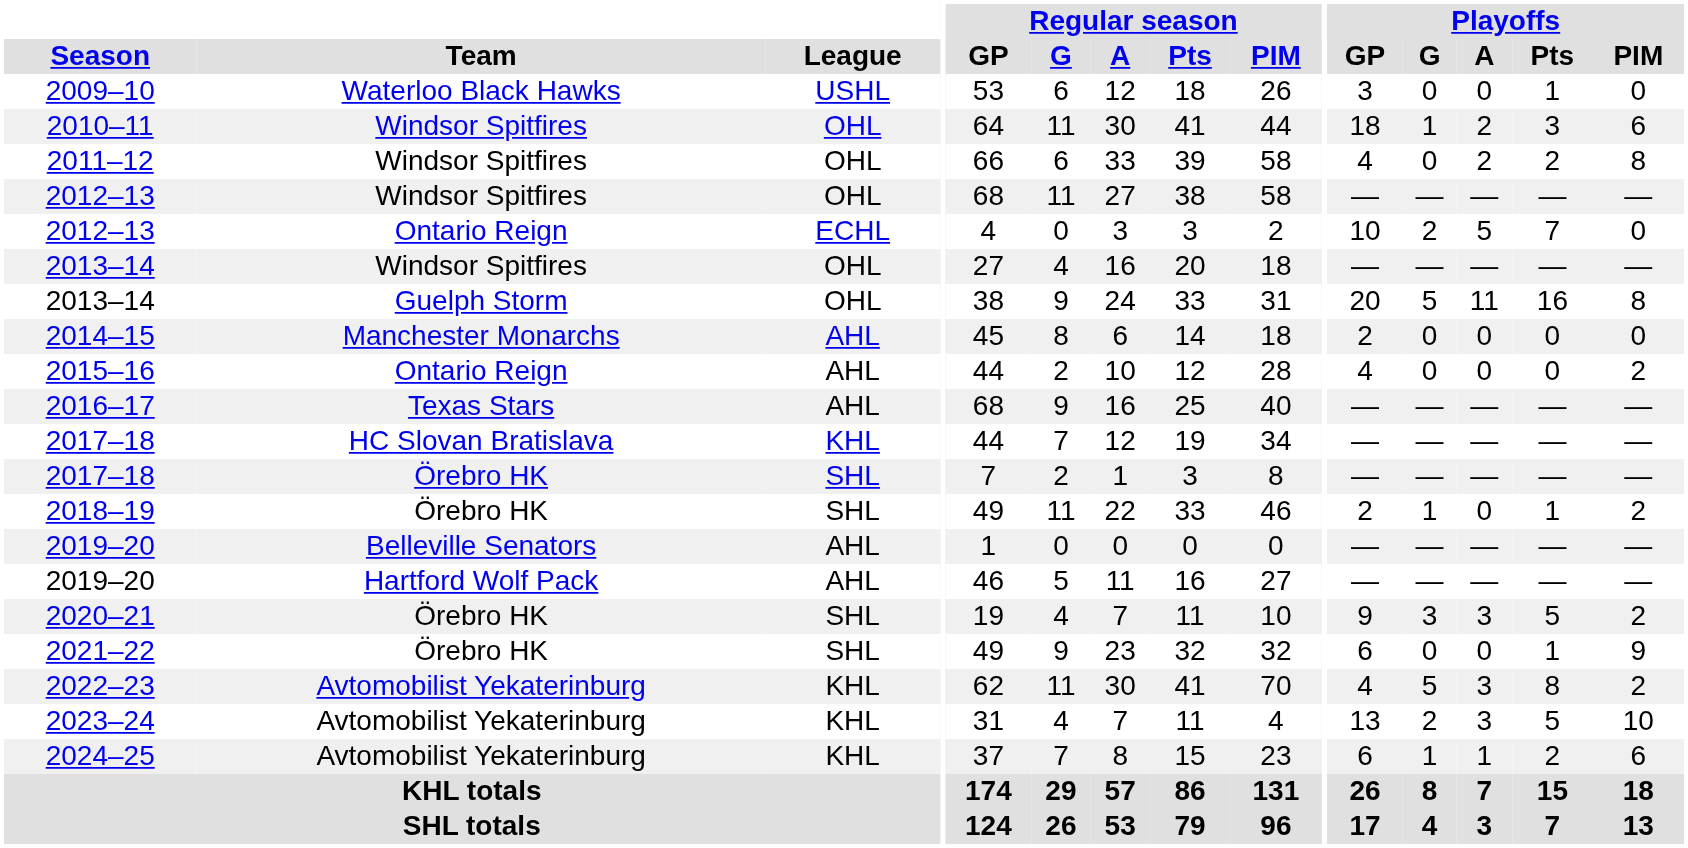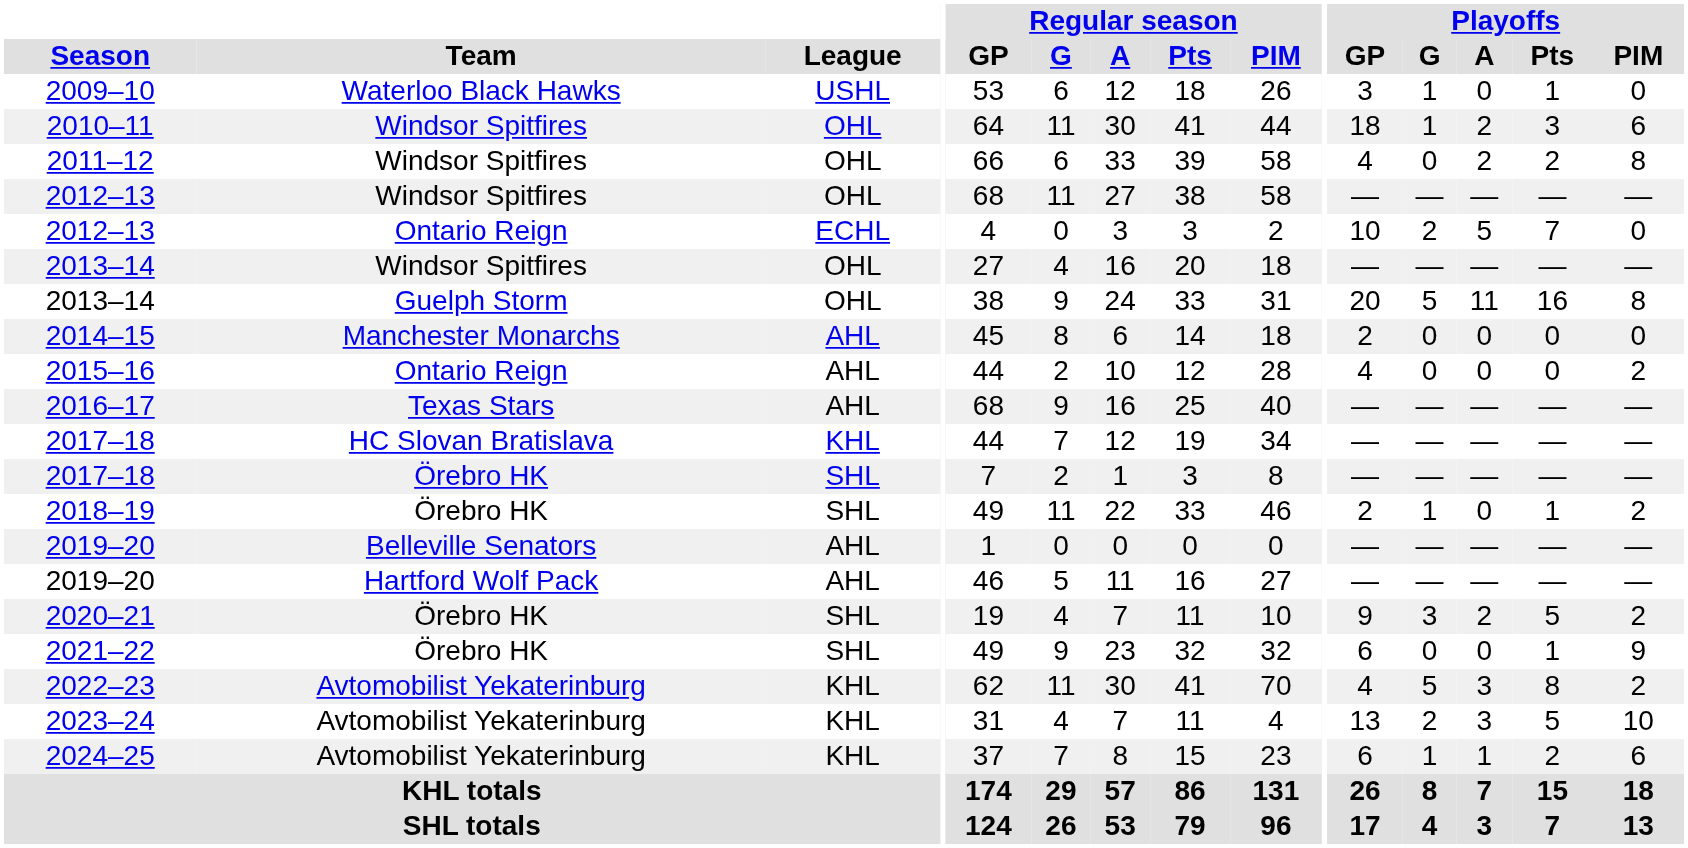 <table border="0" cellpadding="1" cellspacing="0" style="text-align:center; width:60em">
 <tr bgcolor="#e0e0e0">
 <th colspan="3" bgcolor="#ffffff"></th>
 <th rowspan="99" bgcolor="#ffffff"></th>
 <th colspan="5"><a href='#'>Regular season</a></th>
 <th rowspan="99" bgcolor="#ffffff"></th>
 <th colspan="5"><a href='#'>Playoffs</a></th>
 </tr>
 <tr bgcolor="#e0e0e0">
 <th><a href='#'>Season</a></th>
 <th>Team</th>
 <th>League</th>
 <th>GP</th>
 <th><a href='#'>G</a></th>
 <th><a href='#'>A</a></th>
 <th><a href='#'>Pts</a></th>
 <th><a href='#'>PIM</a></th>
 <th>GP</th>
 <th>G</th>
 <th>A</th>
 <th>Pts</th>
 <th>PIM</th>
 </tr>
 <tr>
 <td><a href='#'>2009–10</a></td>
 <td><a href='#'>Waterloo Black Hawks</a></td>
 <td><a href='#'>USHL</a></td>
 <td>53</td>
 <td>6</td>
 <td>12</td>
 <td>18</td>
 <td>26</td>
 <td>3</td>
-<td>0</td>
+<td>1</td>
 <td>0</td>
 <td>1</td>
 <td>0</td>
 </tr>
 <tr bgcolor="#f0f0f0">
 <td><a href='#'>2010–11</a></td>
 <td><a href='#'>Windsor Spitfires</a></td>
 <td><a href='#'>OHL</a></td>
 <td>64</td>
 <td>11</td>
 <td>30</td>
 <td>41</td>
 <td>44</td>
 <td>18</td>
 <td>1</td>
 <td>2</td>
 <td>3</td>
 <td>6</td>
 </tr>
 <tr>
 <td><a href='#'>2011–12</a></td>
 <td>Windsor Spitfires</td>
 <td>OHL</td>
 <td>66</td>
 <td>6</td>
 <td>33</td>
 <td>39</td>
 <td>58</td>
 <td>4</td>
 <td>0</td>
 <td>2</td>
 <td>2</td>
 <td>8</td>
 </tr>
 <tr bgcolor="#f0f0f0">
 <td><a href='#'>2012–13</a></td>
 <td>Windsor Spitfires</td>
 <td>OHL</td>
 <td>68</td>
 <td>11</td>
 <td>27</td>
 <td>38</td>
 <td>58</td>
 <td>—</td>
 <td>—</td>
 <td>—</td>
 <td>—</td>
 <td>—</td>
 </tr>
 <tr>
 <td><a href='#'>2012–13</a></td>
 <td><a href='#'>Ontario Reign</a></td>
 <td><a href='#'>ECHL</a></td>
 <td>4</td>
 <td>0</td>
 <td>3</td>
 <td>3</td>
 <td>2</td>
 <td>10</td>
 <td>2</td>
 <td>5</td>
 <td>7</td>
 <td>0</td>
 </tr>
 <tr bgcolor="#f0f0f0">
 <td><a href='#'>2013–14</a></td>
 <td>Windsor Spitfires</td>
 <td>OHL</td>
 <td>27</td>
 <td>4</td>
 <td>16</td>
 <td>20</td>
 <td>18</td>
 <td>—</td>
 <td>—</td>
 <td>—</td>
 <td>—</td>
 <td>—</td>
 </tr>
 <tr>
 <td>2013–14</td>
 <td><a href='#'>Guelph Storm</a></td>
 <td>OHL</td>
 <td>38</td>
 <td>9</td>
 <td>24</td>
 <td>33</td>
 <td>31</td>
 <td>20</td>
 <td>5</td>
 <td>11</td>
 <td>16</td>
 <td>8</td>
 </tr>
 <tr bgcolor="#f0f0f0">
 <td><a href='#'>2014–15</a></td>
 <td><a href='#'>Manchester Monarchs</a></td>
 <td><a href='#'>AHL</a></td>
 <td>45</td>
 <td>8</td>
 <td>6</td>
 <td>14</td>
 <td>18</td>
 <td>2</td>
 <td>0</td>
 <td>0</td>
 <td>0</td>
 <td>0</td>
 </tr>
 <tr>
 <td><a href='#'>2015–16</a></td>
 <td><a href='#'>Ontario Reign</a></td>
 <td>AHL</td>
 <td>44</td>
 <td>2</td>
 <td>10</td>
 <td>12</td>
 <td>28</td>
 <td>4</td>
 <td>0</td>
 <td>0</td>
 <td>0</td>
 <td>2</td>
 </tr>
 <tr bgcolor="#f0f0f0">
 <td><a href='#'>2016–17</a></td>
 <td><a href='#'>Texas Stars</a></td>
 <td>AHL</td>
 <td>68</td>
 <td>9</td>
 <td>16</td>
 <td>25</td>
 <td>40</td>
 <td>—</td>
 <td>—</td>
 <td>—</td>
 <td>—</td>
 <td>—</td>
 </tr>
 <tr>
 <td><a href='#'>2017–18</a></td>
 <td><a href='#'>HC Slovan Bratislava</a></td>
 <td><a href='#'>KHL</a></td>
 <td>44</td>
 <td>7</td>
 <td>12</td>
 <td>19</td>
 <td>34</td>
 <td>—</td>
 <td>—</td>
 <td>—</td>
 <td>—</td>
 <td>—</td>
 </tr>
 <tr bgcolor="#f0f0f0">
 <td><a href='#'>2017–18</a></td>
 <td><a href='#'>Örebro HK</a></td>
 <td><a href='#'>SHL</a></td>
 <td>7</td>
 <td>2</td>
 <td>1</td>
 <td>3</td>
 <td>8</td>
 <td>—</td>
 <td>—</td>
 <td>—</td>
 <td>—</td>
 <td>—</td>
 </tr>
 <tr>
 <td><a href='#'>2018–19</a></td>
 <td>Örebro HK</td>
 <td>SHL</td>
 <td>49</td>
 <td>11</td>
 <td>22</td>
 <td>33</td>
 <td>46</td>
 <td>2</td>
 <td>1</td>
 <td>0</td>
 <td>1</td>
 <td>2</td>
 </tr>
 <tr bgcolor="#f0f0f0">
 <td><a href='#'>2019–20</a></td>
 <td><a href='#'>Belleville Senators</a></td>
 <td>AHL</td>
 <td>1</td>
 <td>0</td>
 <td>0</td>
 <td>0</td>
 <td>0</td>
 <td>—</td>
 <td>—</td>
 <td>—</td>
 <td>—</td>
 <td>—</td>
 </tr>
 <tr>
 <td>2019–20</td>
 <td><a href='#'>Hartford Wolf Pack</a></td>
 <td>AHL</td>
 <td>46</td>
 <td>5</td>
 <td>11</td>
 <td>16</td>
 <td>27</td>
 <td>—</td>
 <td>—</td>
 <td>—</td>
 <td>—</td>
 <td>—</td>
 </tr>
 <tr bgcolor="#f0f0f0">
 <td><a href='#'>2020–21</a></td>
 <td>Örebro HK</td>
 <td>SHL</td>
 <td>19</td>
 <td>4</td>
 <td>7</td>
 <td>11</td>
 <td>10</td>
 <td>9</td>
 <td>3</td>
-<td>3</td>
+<td>2</td>
 <td>5</td>
 <td>2</td>
 </tr>
 <tr>
 <td><a href='#'>2021–22</a></td>
 <td>Örebro HK</td>
 <td>SHL</td>
 <td>49</td>
 <td>9</td>
 <td>23</td>
 <td>32</td>
 <td>32</td>
 <td>6</td>
 <td>0</td>
 <td>0</td>
 <td>1</td>
 <td>9</td>
 </tr>
 <tr bgcolor="#f0f0f0">
 <td><a href='#'>2022–23</a></td>
 <td><a href='#'>Avtomobilist Yekaterinburg</a></td>
 <td>KHL</td>
 <td>62</td>
 <td>11</td>
 <td>30</td>
 <td>41</td>
 <td>70</td>
 <td>4</td>
 <td>5</td>
 <td>3</td>
 <td>8</td>
 <td>2</td>
 </tr>
 <tr>
 <td><a href='#'>2023–24</a></td>
 <td>Avtomobilist Yekaterinburg</td>
 <td>KHL</td>
 <td>31</td>
 <td>4</td>
 <td>7</td>
 <td>11</td>
 <td>4</td>
 <td>13</td>
 <td>2</td>
 <td>3</td>
 <td>5</td>
 <td>10</td>
 </tr>
 <tr bgcolor="#f0f0f0">
 <td><a href='#'>2024–25</a></td>
 <td>Avtomobilist Yekaterinburg</td>
 <td>KHL</td>
 <td>37</td>
 <td>7</td>
 <td>8</td>
 <td>15</td>
 <td>23</td>
 <td>6</td>
 <td>1</td>
 <td>1</td>
 <td>2</td>
 <td>6</td>
 </tr>
 <tr bgcolor="#e0e0e0">
 <th colspan="3">KHL totals</th>
 <th>174</th>
 <th>29</th>
 <th>57</th>
 <th>86</th>
 <th>131</th>
 <th>26</th>
 <th>8</th>
 <th>7</th>
 <th>15</th>
 <th>18</th>
 </tr>
 <tr bgcolor="#e0e0e0">
 <th colspan="3">SHL totals</th>
 <th>124</th>
 <th>26</th>
 <th>53</th>
 <th>79</th>
 <th>96</th>
 <th>17</th>
 <th>4</th>
 <th>3</th>
 <th>7</th>
 <th>13</th>
 </tr>
 </table>
